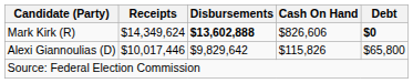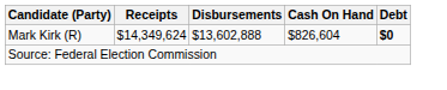 <table class="wikitable sortable">
 <tr>
 <th>Candidate (Party)</th>
 <th>Receipts</th>
 <th>Disbursements</th>
 <th>Cash On Hand</th>
 <th>Debt</th>
 </tr>
 <tr>
 <td>Mark Kirk (R)</td>
 <td>$14,349,624</td>
-<td><strong>$13,602,888</strong></td>
-<td>$826,606</td>
+<td>$13,602,888</td>
+<td>$826,604</td>
 <td><strong>$0</strong></td>
-</tr>
-<tr>
-<td>Alexi Giannoulias (D)</td>
-<td>$10,017,446</td>
-<td>$9,829,642</td>
-<td>$115,826</td>
-<td>$65,800</td>
 </tr>
 <tr>
 <td colspan=5>Source: Federal Election Commission</td>
 </tr>
 </table>
